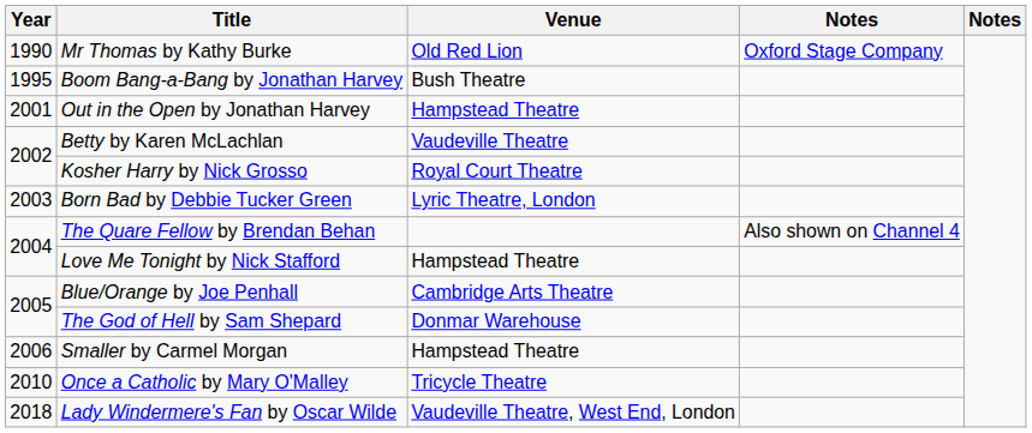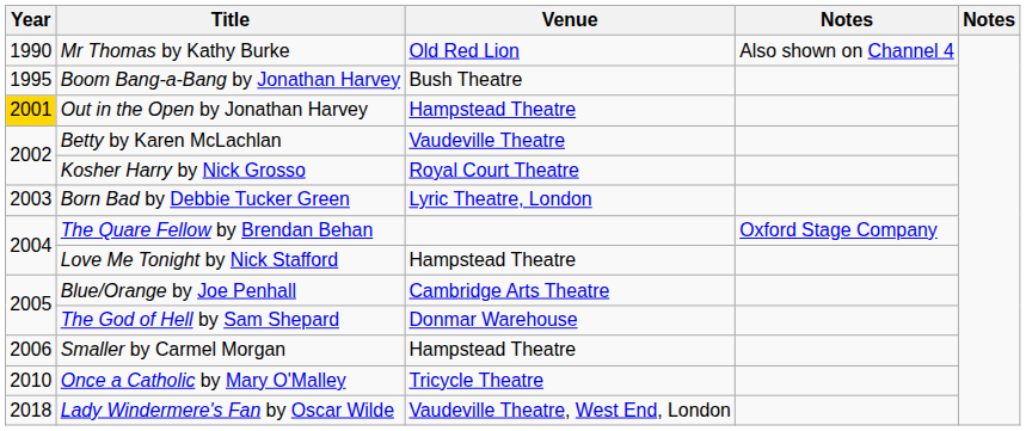 <table class="wikitable plainrowheaders sortable">
 <tr>
 <th>Year</th>
 <th>Title</th>
 <th>Venue</th>
 <th>Notes</th>
 <th class="unsortable">Notes</th>
 </tr>
 <tr>
 <td>1990</td>
 <td><em>Mr Thomas</em> by Kathy Burke</td>
 <td><a href='#'>Old Red Lion</a></td>
-<td><a href='#'>Oxford Stage Company</a></td>
+<td>Also shown on <a href='#'>Channel 4</a></td>
 </tr>
 <tr>
 <td>1995</td>
 <td><em>Boom Bang-a-Bang</em> by <a href='#'>Jonathan Harvey</a></td>
 <td>Bush Theatre</td>
 <td></td>
 </tr>
 <tr>
-<td>2001</td>
+<td style="background: gold;">2001</td>
 <td><em>Out in the Open</em> by Jonathan Harvey</td>
 <td><a href='#'>Hampstead Theatre</a></td>
 <td></td>
 </tr>
 <tr>
 <td rowspan="2">2002</td>
 <td><em>Betty</em> by Karen McLachlan</td>
 <td><a href='#'>Vaudeville Theatre</a></td>
 <td></td>
 </tr>
 <tr>
 <td><em>Kosher Harry</em> by <a href='#'>Nick Grosso</a></td>
 <td><a href='#'>Royal Court Theatre</a></td>
 <td></td>
 </tr>
 <tr>
 <td>2003</td>
 <td><em>Born Bad</em> by <a href='#'>Debbie Tucker Green</a></td>
 <td><a href='#'>Lyric Theatre, London</a></td>
 <td></td>
 </tr>
 <tr>
 <td rowspan="2">2004</td>
 <td><em><a href='#'>The Quare Fellow</a></em> by <a href='#'>Brendan Behan</a></td>
 <td></td>
-<td>Also shown on <a href='#'>Channel 4</a></td>
+<td><a href='#'>Oxford Stage Company</a></td>
 </tr>
 <tr>
 <td><em>Love Me Tonight</em> by <a href='#'>Nick Stafford</a></td>
 <td>Hampstead Theatre</td>
 <td></td>
 </tr>
 <tr>
 <td rowspan="2">2005</td>
 <td><em>Blue/Orange</em> by <a href='#'>Joe Penhall</a></td>
 <td><a href='#'>Cambridge Arts Theatre</a></td>
 <td></td>
 </tr>
 <tr>
 <td><em><a href='#'>The God of Hell</a></em> by <a href='#'>Sam Shepard</a></td>
 <td><a href='#'>Donmar Warehouse</a></td>
 <td></td>
 </tr>
 <tr>
 <td>2006</td>
 <td><em>Smaller</em> by Carmel Morgan</td>
 <td>Hampstead Theatre</td>
 <td></td>
 </tr>
 <tr>
 <td>2010</td>
 <td><em><a href='#'>Once a Catholic</a></em> by <a href='#'>Mary O'Malley</a></td>
 <td><a href='#'>Tricycle Theatre</a></td>
 <td></td>
 </tr>
 <tr>
 <td>2018</td>
 <td><em><a href='#'>Lady Windermere's Fan</a></em> by <a href='#'>Oscar Wilde</a></td>
 <td><a href='#'>Vaudeville Theatre</a>, <a href='#'>West End</a>, London</td>
 <td></td>
 </tr>
 </table>
